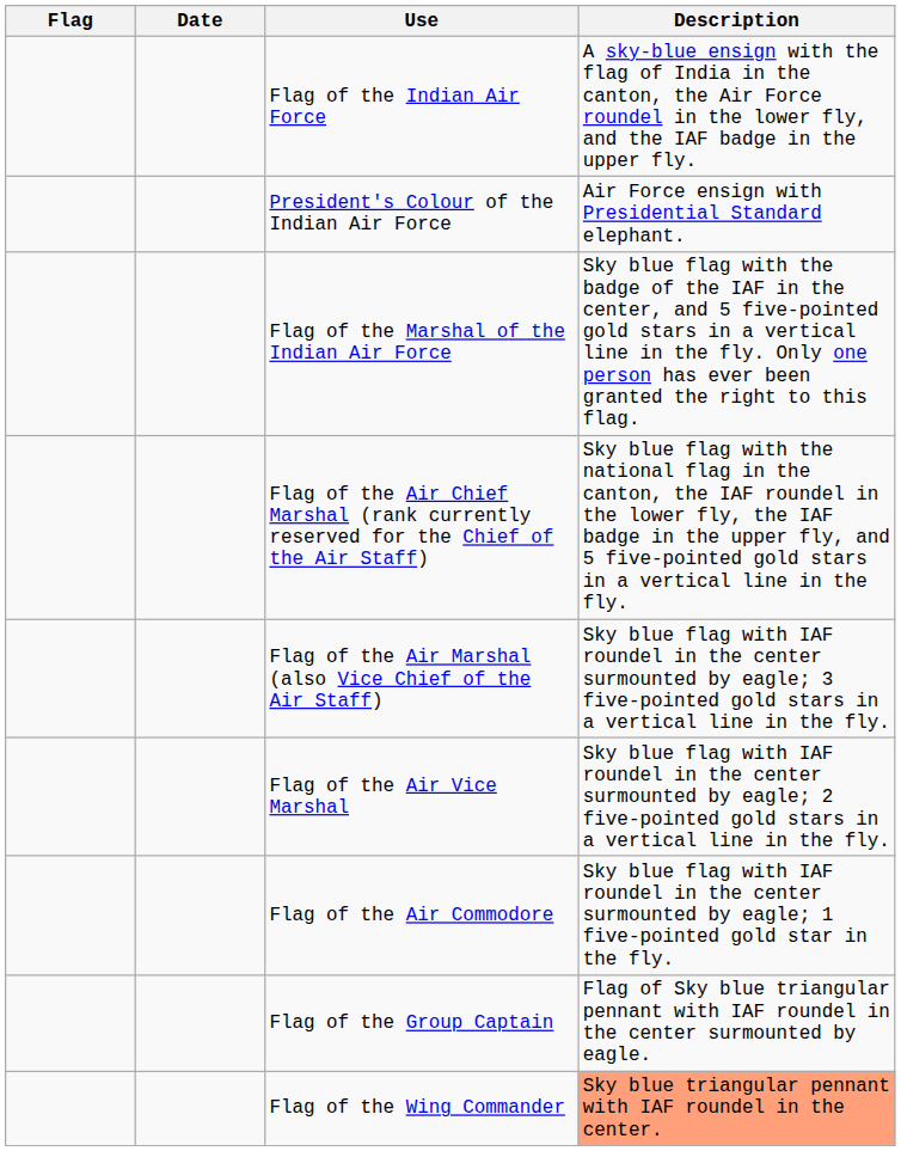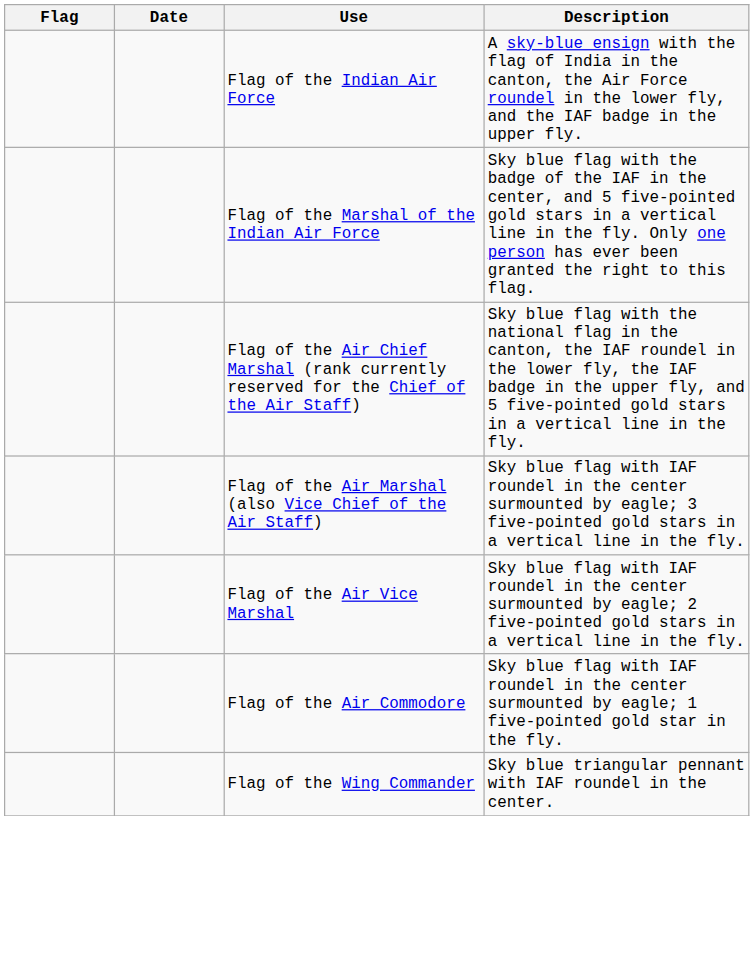 <table class="wikitable">
 <tr>
 <th style="width:100px;">Flag</th>
 <th style="width:100px;">Date</th>
 <th style="width:250px;">Use</th>
 <th style="width:250px;">Description</th>
 </tr>
 <tr>
 <td></td>
 <td></td>
 <td>Flag of the <a href='#'>Indian Air Force</a></td>
 <td>A <a href='#'>sky-blue ensign</a> with the flag of India in the canton, the Air Force <a href='#'>roundel</a> in the lower fly, and the IAF badge in the upper fly.</td>
-</tr>
-<tr>
-<td></td>
-<td></td>
-<td><a href='#'>President's Colour</a> of the Indian Air Force</td>
-<td>Air Force ensign with <a href='#'>Presidential Standard</a> elephant.</td>
 </tr>
 <tr>
 <td></td>
 <td></td>
 <td>Flag of the <a href='#'>Marshal of the Indian Air Force</a></td>
 <td>Sky blue flag with the badge of the IAF in the center, and 5 five-pointed gold stars in a vertical line in the fly. Only <a href='#'>one person</a> has ever been granted the right to this flag.</td>
 </tr>
 <tr>
 <td></td>
 <td></td>
 <td>Flag of the <a href='#'>Air Chief Marshal</a> (rank currently reserved for the <a href='#'>Chief of the Air Staff</a>)</td>
 <td>Sky blue flag with the national flag in the canton, the IAF roundel in the lower fly, the IAF badge in the upper fly, and 5 five-pointed gold stars in a vertical line in the fly.</td>
 </tr>
 <tr>
 <td></td>
 <td></td>
 <td>Flag of the <a href='#'>Air Marshal</a> (also <a href='#'>Vice Chief of the Air Staff</a>)</td>
 <td>Sky blue flag with IAF roundel in the center surmounted by eagle; 3 five-pointed gold stars in a vertical line in the fly.</td>
 </tr>
 <tr>
 <td></td>
 <td></td>
 <td>Flag of the <a href='#'>Air Vice Marshal</a></td>
 <td>Sky blue flag with IAF roundel in the center surmounted by eagle; 2 five-pointed gold stars in a vertical line in the fly.</td>
 </tr>
 <tr>
 <td></td>
 <td></td>
 <td>Flag of the <a href='#'>Air Commodore</a></td>
 <td>Sky blue flag with IAF roundel in the center surmounted by eagle; 1 five-pointed gold star in the fly.</td>
 </tr>
 <tr>
 <td></td>
 <td></td>
-<td>Flag of the <a href='#'>Group Captain</a></td>
-<td>Flag of Sky blue triangular pennant with IAF roundel in the center surmounted by eagle.</td>
-</tr>
-<tr>
-<td></td>
-<td></td>
 <td>Flag of the <a href='#'>Wing Commander</a></td>
-<td style="background: lightsalmon;">Sky blue triangular pennant with IAF roundel in the center.</td>
+<td>Sky blue triangular pennant with IAF roundel in the center.</td>
 </tr>
 </table>
